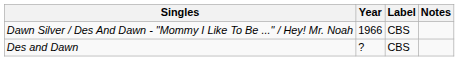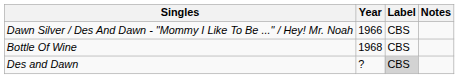 <table class="wikitable">
 <tr>
 <th>Singles</th>
 <th>Year</th>
 <th>Label</th>
 <th>Notes</th>
 </tr>
 <tr |->
 <td><em>Dawn Silver / Des And Dawn - "Mommy I Like To Be ..." / Hey! Mr. Noah </em></td>
 <td>1966</td>
 <td>CBS</td>
 <td></td>
 </tr>
 <tr>
-<td><em> Des and Dawn </em></td>
-<td>?</td>
+<td><em>Bottle Of Wine</em></td>
+<td>1968</td>
 <td>CBS</td>
 <td></td>
 </tr>
+<tr>
+<td><em> Des and Dawn </em></td>
+<td>?</td>
+<td style="background: lightgrey;">CBS</td>
+<td></td>
+</tr>
 </table>
